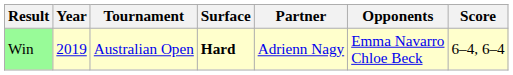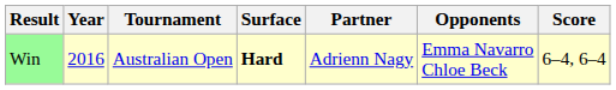 <table class="sortable wikitable">
 <tr>
 <th>Result</th>
 <th>Year</th>
 <th>Tournament</th>
 <th>Surface</th>
 <th>Partner</th>
 <th>Opponents</th>
 <th>Score</th>
 </tr>
 <tr style="background:#ffc;">
 <td style="background:#98fb98;">Win</td>
-<td><a href='#'>2019</a></td>
+<td><a href='#'>2016</a></td>
 <td><a href='#'>Australian Open</a></td>
 <td><strong>Hard</strong></td>
 <td> <a href='#'>Adrienn Nagy</a></td>
 <td> <a href='#'>Emma Navarro</a> <br>  <a href='#'>Chloe Beck</a></td>
 <td>6–4, 6–4</td>
 </tr>
 </table>
